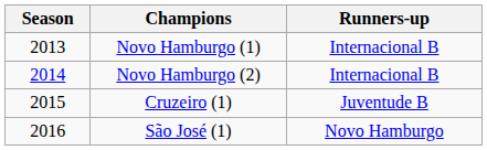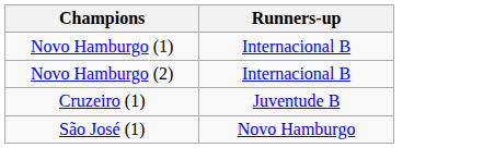 <table class="wikitable" style="text-align:center; margin-left:1em;">
 <tr>
-<th style="width:70px">Season</th>
 <th style="width:170px">Champions</th>
 <th style="width:170px">Runners-up</th>
 </tr>
 <tr>
-<td>2013</td>
 <td><a href='#'>Novo Hamburgo</a> (1)</td>
 <td><a href='#'>Internacional B</a></td>
 </tr>
 <tr>
-<td><a href='#'>2014</a></td>
 <td><a href='#'>Novo Hamburgo</a> (2)</td>
 <td><a href='#'>Internacional B</a></td>
 </tr>
 <tr>
-<td>2015</td>
 <td><a href='#'>Cruzeiro</a> (1)</td>
 <td><a href='#'>Juventude B</a></td>
 </tr>
 <tr>
-<td>2016</td>
 <td><a href='#'>São José</a> (1)</td>
 <td><a href='#'>Novo Hamburgo</a></td>
 </tr>
 </table>
